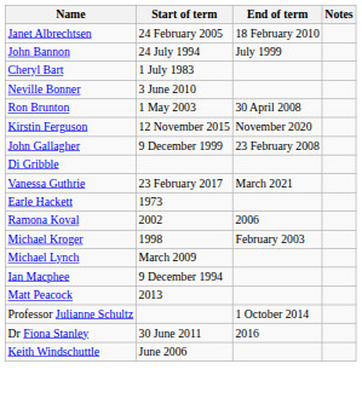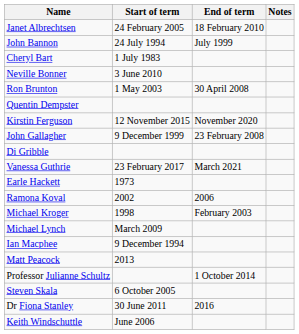 <table class="wikitable sortable">
 <tr>
 <th>Name</th>
 <th>Start of term</th>
 <th>End of term</th>
 <th>Notes</th>
 </tr>
 <tr>
 <td><a href='#'>Janet Albrechtsen</a></td>
 <td>24 February 2005</td>
 <td>18 February 2010</td>
 <td></td>
 </tr>
 <tr>
 <td><a href='#'>John Bannon</a> </td>
 <td>24 July 1994</td>
 <td>July 1999</td>
 <td></td>
 </tr>
 <tr>
 <td><a href='#'>Cheryl Bart</a> </td>
 <td>1 July 1983</td>
 <td></td>
 <td></td>
 </tr>
 <tr>
 <td><a href='#'>Neville Bonner</a></td>
 <td>3 June 2010</td>
 <td></td>
 <td></td>
 </tr>
 <tr>
 <td><a href='#'>Ron Brunton</a></td>
 <td>1 May 2003</td>
 <td>30 April 2008</td>
+<td></td>
+</tr>
+<tr>
+<td><a href='#'>Quentin Dempster</a></td>
+<td></td>
+<td></td>
 <td></td>
 </tr>
 <tr>
 <td><a href='#'>Kirstin Ferguson</a></td>
 <td>12 November 2015</td>
 <td>November 2020</td>
 <td></td>
 </tr>
 <tr>
 <td><a href='#'>John Gallagher</a> </td>
 <td>9 December 1999</td>
 <td>23 February 2008</td>
 <td></td>
 </tr>
 <tr>
 <td><a href='#'>Di Gribble</a> </td>
 <td></td>
 <td></td>
 <td></td>
 </tr>
 <tr>
 <td><a href='#'>Vanessa Guthrie</a></td>
 <td>23 February 2017</td>
 <td>March 2021</td>
 <td></td>
 </tr>
 <tr>
 <td><a href='#'>Earle Hackett</a></td>
 <td>1973</td>
 <td></td>
 <td></td>
 </tr>
 <tr>
 <td><a href='#'>Ramona Koval</a></td>
 <td>2002</td>
 <td>2006</td>
 <td></td>
 </tr>
 <tr>
 <td><a href='#'>Michael Kroger</a></td>
 <td>1998</td>
 <td>February 2003</td>
 <td></td>
 </tr>
 <tr>
 <td><a href='#'>Michael Lynch</a></td>
 <td>March 2009</td>
 <td></td>
 <td></td>
 </tr>
 <tr>
 <td><a href='#'>Ian Macphee</a> </td>
 <td>9 December 1994</td>
 <td></td>
 <td></td>
 </tr>
 <tr>
 <td><a href='#'>Matt Peacock</a></td>
 <td>2013</td>
 <td></td>
 <td></td>
 </tr>
 <tr>
 <td>Professor <a href='#'>Julianne Schultz</a> </td>
 <td></td>
 <td>1 October 2014</td>
 <td></td>
 </tr>
 <tr>
+<td><a href='#'>Steven Skala</a> </td>
+<td>6 October 2005</td>
+<td></td>
+<td></td>
+</tr>
+<tr>
 <td>Dr <a href='#'>Fiona Stanley</a> </td>
 <td>30 June 2011</td>
 <td>2016</td>
 <td></td>
 </tr>
 <tr>
 <td><a href='#'>Keith Windschuttle</a></td>
 <td>June 2006</td>
 <td></td>
 <td></td>
 </tr>
 </table>
